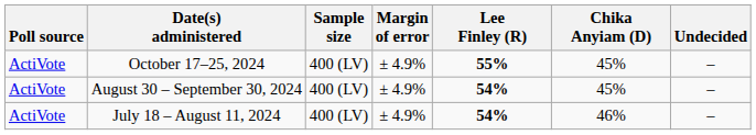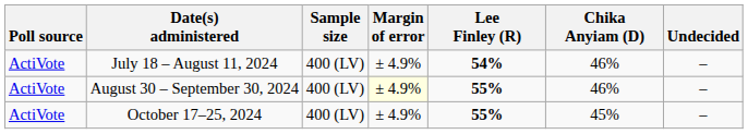 <table class="wikitable" style="font-size:90%;text-align:center;">
 <tr valign=bottom>
 <th>Poll source</th>
 <th>Date(s)<br>administered</th>
 <th>Sample<br>size</th>
 <th>Margin<br>of error</th>
 <th style="width:100px;">Lee<br>Finley (R)</th>
 <th style="width:100px;">Chika<br>Anyiam (D)</th>
 <th>Undecided</th>
 </tr>
 <tr>
 <td style="text-align:left;"><a href='#'>ActiVote</a></td>
+<td data-sort-value="2024-07-11">July 18 – August 11, 2024</td>
+<td>400 (LV)</td>
+<td>± 4.9%</td>
+<td><strong>54%</strong></td>
+<td>46%</td>
+<td>–</td>
+</tr>
+<tr>
+<td style="text-align:left;"><a href='#'>ActiVote</a></td>
+<td data-sort-value="2024-07-11">August 30 – September 30, 2024</td>
+<td>400 (LV)</td>
+<td style="background: lightyellow;">± 4.9%</td>
+<td><strong>55%</strong></td>
+<td>46%</td>
+<td>–</td>
+</tr>
+<tr>
+<td style="text-align:left;"><a href='#'>ActiVote</a></td>
 <td data-sort-value="2024-07-11">October 17–25, 2024</td>
 <td>400 (LV)</td>
 <td>± 4.9%</td>
 <td><strong>55%</strong></td>
 <td>45%</td>
 <td>–</td>
 </tr>
-<tr>
-<td style="text-align:left;"><a href='#'>ActiVote</a></td>
-<td data-sort-value="2024-07-11">August 30 – September 30, 2024</td>
-<td>400 (LV)</td>
-<td>± 4.9%</td>
-<td><strong>54%</strong></td>
-<td>45%</td>
-<td>–</td>
-</tr>
-<tr>
-<td style="text-align:left;"><a href='#'>ActiVote</a></td>
-<td data-sort-value="2024-07-11">July 18 – August 11, 2024</td>
-<td>400 (LV)</td>
-<td>± 4.9%</td>
-<td><strong>54%</strong></td>
-<td>46%</td>
-<td>–</td>
-</tr>
 </table>
